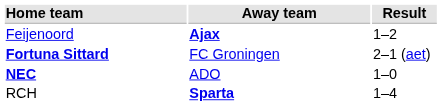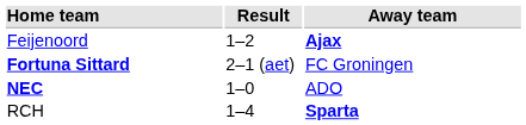 <table>
 <tr bgcolor="#E4E4E4">
 <th style="border-bottom:1px solid #AAAAAA" width="200" align="left">Home team</th>
+<th style="border-bottom:1px solid #AAAAAA" width="70" align="center">Result</th>
 <th style="border-bottom:1px solid #AAAAAA" width="200">Away team</th>
-<th style="border-bottom:1px solid #AAAAAA" width="70" align="center">Result</th>
 </tr>
 <tr>
 <td><a href='#'>Feijenoord</a></td>
+<td>1–2</td>
 <td><strong><a href='#'>Ajax</a></strong></td>
-<td>1–2</td>
 </tr>
 <tr>
 <td><strong><a href='#'>Fortuna Sittard</a></strong></td>
+<td>2–1 (<a href='#'>aet</a>)</td>
 <td><a href='#'>FC Groningen</a></td>
-<td>2–1 (<a href='#'>aet</a>)</td>
 </tr>
 <tr>
 <td><strong><a href='#'>NEC</a></strong></td>
+<td>1–0</td>
 <td><a href='#'>ADO</a></td>
-<td>1–0</td>
 </tr>
 <tr>
 <td>RCH</td>
+<td>1–4</td>
 <td><strong><a href='#'>Sparta</a></strong></td>
-<td>1–4</td>
 </tr>
 </table>
